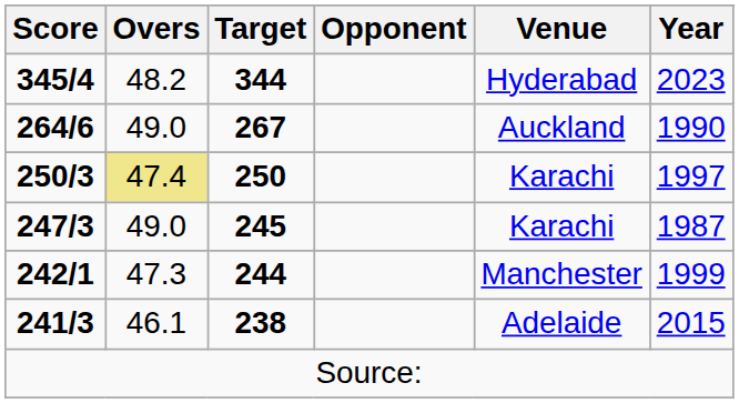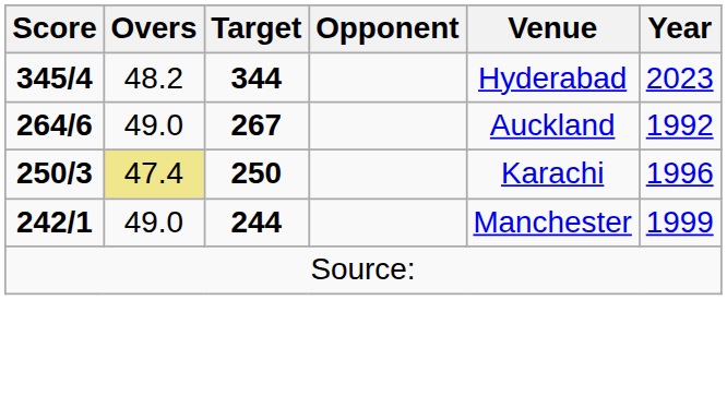 <table class="wikitable sortable" style="text-align:center">
 <tr>
 <th scope="col">Score</th>
 <th scope="col">Overs</th>
 <th scope="col">Target</th>
 <th scope="col">Opponent</th>
 <th scope="col">Venue</th>
 <th scope="col">Year</th>
 </tr>
 <tr>
 <td><strong>345/4</strong></td>
 <td>48.2</td>
 <td><strong>344</strong></td>
 <td></td>
 <td><a href='#'>Hyderabad</a></td>
 <td><a href='#'>2023</a></td>
 </tr>
 <tr>
 <td><strong>264/6</strong></td>
 <td>49.0</td>
 <td><strong>267</strong></td>
 <td></td>
 <td><a href='#'>Auckland</a></td>
-<td><a href='#'>1990</a></td>
+<td><a href='#'>1992</a></td>
 </tr>
 <tr>
 <td><strong>250/3</strong></td>
 <td style="background: khaki;">47.4</td>
 <td><strong>250</strong></td>
 <td></td>
 <td><a href='#'>Karachi</a></td>
-<td><a href='#'>1997</a></td>
-</tr>
-<tr>
-<td><strong>247/3</strong></td>
-<td>49.0</td>
-<td><strong>245</strong></td>
-<td></td>
-<td><a href='#'>Karachi</a></td>
-<td><a href='#'>1987</a></td>
+<td><a href='#'>1996</a></td>
 </tr>
 <tr>
 <td><strong>242/1</strong></td>
-<td>47.3</td>
+<td>49.0</td>
 <td><strong>244</strong></td>
 <td></td>
 <td><a href='#'>Manchester</a></td>
 <td><a href='#'>1999</a></td>
 </tr>
 <tr>
-<td><strong>241/3</strong></td>
-<td>46.1</td>
-<td><strong>238</strong></td>
-<td></td>
-<td><a href='#'>Adelaide</a></td>
-<td><a href='#'>2015</a></td>
-</tr>
-<tr>
 <td colspan="6">Source: </td>
 </tr>
 </table>
